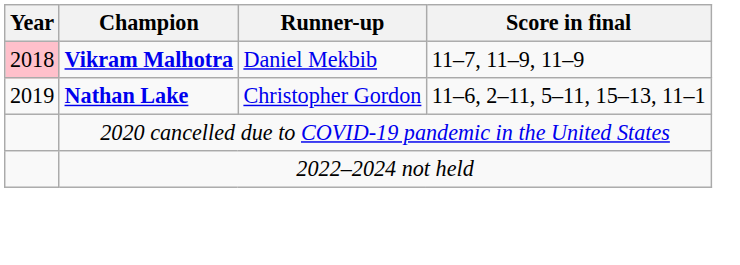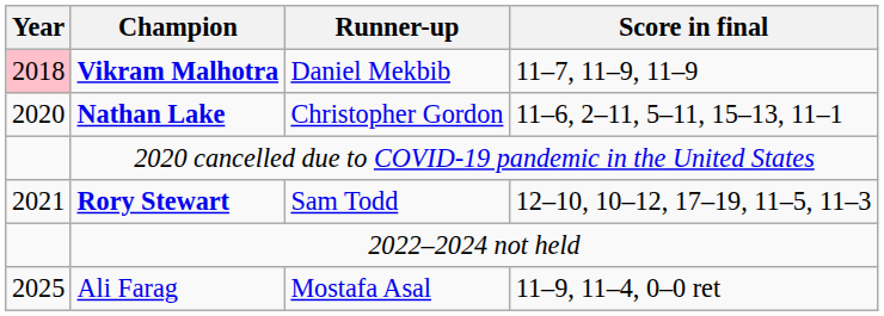 <table class="wikitable" style="font-size: 95%;">
 <tr>
 <th>Year</th>
 <th>Champion</th>
 <th>Runner-up</th>
 <th>Score in final</th>
 </tr>
 <tr>
 <td style="background: pink;">2018</td>
 <td> <strong><a href='#'>Vikram Malhotra</a></strong></td>
 <td> <a href='#'>Daniel Mekbib</a></td>
 <td>11–7, 11–9, 11–9</td>
 </tr>
 <tr>
-<td>2019</td>
+<td>2020</td>
 <td> <strong><a href='#'>Nathan Lake</a></strong></td>
 <td> <a href='#'>Christopher Gordon</a></td>
 <td>11–6, 2–11, 5–11, 15–13, 11–1</td>
 </tr>
 <tr>
 <td></td>
 <td rowspan=1 colspan=3 align="center"><em>2020 cancelled due to <a href='#'>COVID-19 pandemic in the United States</a></em></td>
 </tr>
 <tr>
+<td>2021</td>
+<td> <strong><a href='#'>Rory Stewart</a></strong></td>
+<td> <a href='#'>Sam Todd</a></td>
+<td>12–10, 10–12, 17–19, 11–5, 11–3</td>
+</tr>
+<tr>
 <td></td>
 <td rowspan=1 colspan=3 align="center"><em>2022–2024 not held</em></td>
 </tr>
+<tr>
+<td>2025</td>
+<td> <a href='#'>Ali Farag</a></td>
+<td> <a href='#'>Mostafa Asal</a></td>
+<td>11–9, 11–4, 0–0 ret</td>
+</tr>
 </table>
